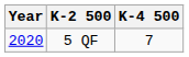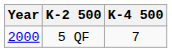 <table class="wikitable" style="text-align:center;">
 <tr>
 <th>Year</th>
 <th>K-2 500</th>
 <th>K-4 500</th>
 </tr>
 <tr>
-<td><a href='#'>2020</a></td>
+<td><a href='#'>2000</a></td>
 <td>5 QF</td>
 <td>7</td>
 </tr>
 </table>
